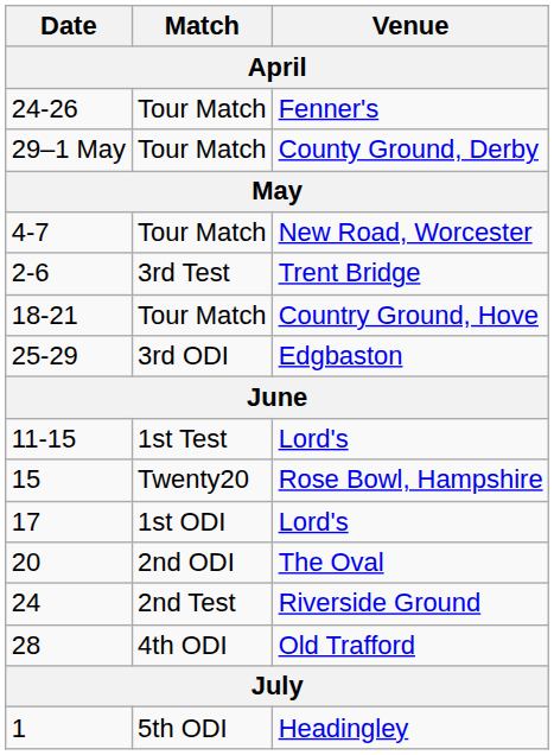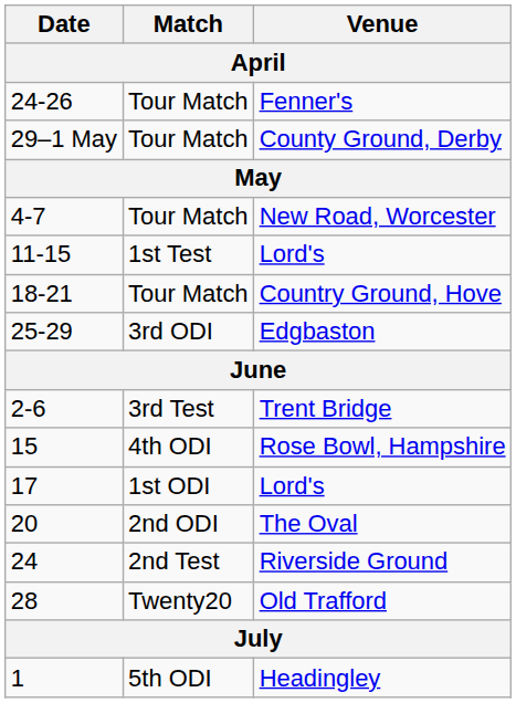 <table class="wikitable">
 <tr>
 <th>Date</th>
 <th>Match</th>
 <th>Venue</th>
 </tr>
 <tr>
 <th colspan="3">April</th>
 </tr>
 <tr>
 <td>24-26</td>
 <td>Tour Match</td>
 <td><a href='#'>Fenner's</a></td>
 </tr>
 <tr>
 <td>29–1 May</td>
 <td>Tour Match</td>
 <td><a href='#'>County Ground, Derby</a></td>
 </tr>
 <tr>
 <th colspan="3">May</th>
 </tr>
 <tr>
 <td>4-7</td>
 <td>Tour Match</td>
 <td><a href='#'>New Road, Worcester</a></td>
 </tr>
 <tr>
-<td>2-6</td>
-<td>3rd Test</td>
-<td><a href='#'>Trent Bridge</a></td>
+<td>11-15</td>
+<td>1st Test</td>
+<td><a href='#'>Lord's</a></td>
 </tr>
 <tr>
 <td>18-21</td>
 <td>Tour Match</td>
 <td><a href='#'>Country Ground, Hove</a></td>
 </tr>
 <tr>
 <td>25-29</td>
 <td>3rd ODI</td>
 <td><a href='#'>Edgbaston</a></td>
 </tr>
 <tr>
 <th colspan="3">June</th>
 </tr>
 <tr>
-<td>11-15</td>
-<td>1st Test</td>
-<td><a href='#'>Lord's</a></td>
+<td>2-6</td>
+<td>3rd Test</td>
+<td><a href='#'>Trent Bridge</a></td>
 </tr>
 <tr>
 <td>15</td>
-<td>Twenty20</td>
+<td>4th ODI</td>
 <td><a href='#'>Rose Bowl, Hampshire</a></td>
 </tr>
 <tr>
 <td>17</td>
 <td>1st ODI</td>
 <td><a href='#'>Lord's</a></td>
 </tr>
 <tr>
 <td>20</td>
 <td>2nd ODI</td>
 <td><a href='#'>The Oval</a></td>
 </tr>
 <tr>
 <td>24</td>
 <td>2nd Test</td>
 <td><a href='#'>Riverside Ground</a></td>
 </tr>
 <tr>
 <td>28</td>
-<td>4th ODI</td>
+<td>Twenty20</td>
 <td><a href='#'>Old Trafford</a></td>
 </tr>
 <tr>
 <th colspan="3">July</th>
 </tr>
 <tr>
 <td>1</td>
 <td>5th ODI</td>
 <td><a href='#'>Headingley</a></td>
 </tr>
 </table>
